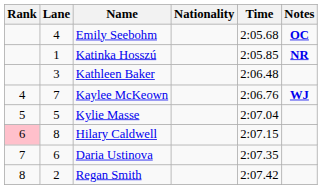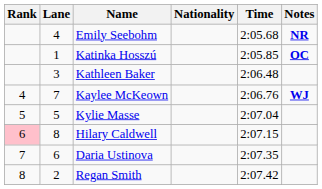 <table class="wikitable sortable" style="text-align:center">
 <tr>
 <th>Rank</th>
 <th>Lane</th>
 <th>Name</th>
 <th>Nationality</th>
 <th>Time</th>
 <th>Notes</th>
 </tr>
 <tr>
 <td></td>
 <td>4</td>
 <td align=left><a href='#'>Emily Seebohm</a></td>
 <td align=left></td>
 <td>2:05.68</td>
-<td><strong><a href='#'>OC</a></strong></td>
+<td><strong><a href='#'>NR</a></strong></td>
 </tr>
 <tr>
 <td></td>
 <td>1</td>
 <td align=left><a href='#'>Katinka Hosszú</a></td>
 <td align=left></td>
 <td>2:05.85</td>
-<td><strong><a href='#'>NR</a></strong></td>
+<td><strong><a href='#'>OC</a></strong></td>
 </tr>
 <tr>
 <td></td>
 <td>3</td>
 <td align=left><a href='#'>Kathleen Baker</a></td>
 <td align=left></td>
 <td>2:06.48</td>
 <td></td>
 </tr>
 <tr>
 <td>4</td>
 <td>7</td>
 <td align=left><a href='#'>Kaylee McKeown</a></td>
 <td align=left></td>
 <td>2:06.76</td>
 <td><strong><a href='#'>WJ</a></strong></td>
 </tr>
 <tr>
 <td>5</td>
 <td>5</td>
 <td align=left><a href='#'>Kylie Masse</a></td>
 <td align=left></td>
 <td>2:07.04</td>
 <td></td>
 </tr>
 <tr>
 <td style="background: pink;">6</td>
 <td>8</td>
 <td align=left><a href='#'>Hilary Caldwell</a></td>
 <td align=left></td>
 <td>2:07.15</td>
 <td></td>
 </tr>
 <tr>
 <td>7</td>
 <td>6</td>
 <td align=left><a href='#'>Daria Ustinova</a></td>
 <td align=left></td>
 <td>2:07.35</td>
 <td></td>
 </tr>
 <tr>
 <td>8</td>
 <td>2</td>
 <td align=left><a href='#'>Regan Smith</a></td>
 <td align=left></td>
 <td>2:07.42</td>
 <td></td>
 </tr>
 </table>
